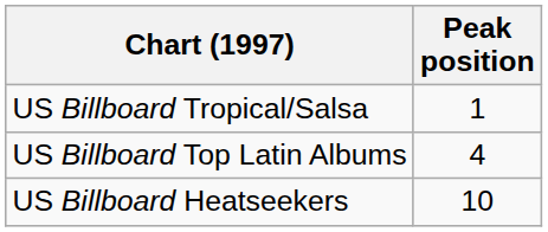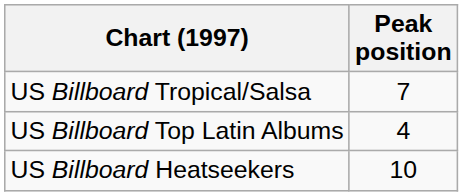 <table class="wikitable">
 <tr>
 <th>Chart (1997)</th>
 <th>Peak<br>position</th>
 </tr>
 <tr>
 <td>US <em>Billboard</em> Tropical/Salsa</td>
-<td align="center">1</td>
+<td align="center">7</td>
 </tr>
 <tr>
 <td>US <em>Billboard</em> Top Latin Albums</td>
 <td align="center">4</td>
 </tr>
 <tr>
 <td>US <em>Billboard</em> Heatseekers</td>
 <td align="center">10</td>
 </tr>
 </table>
